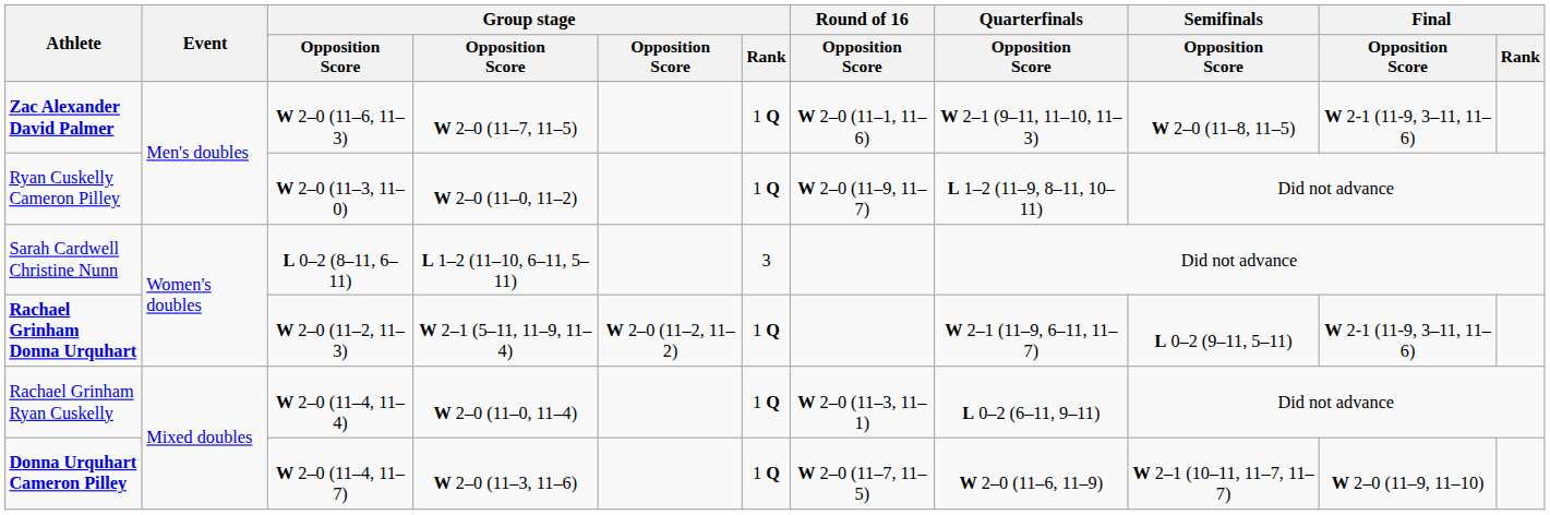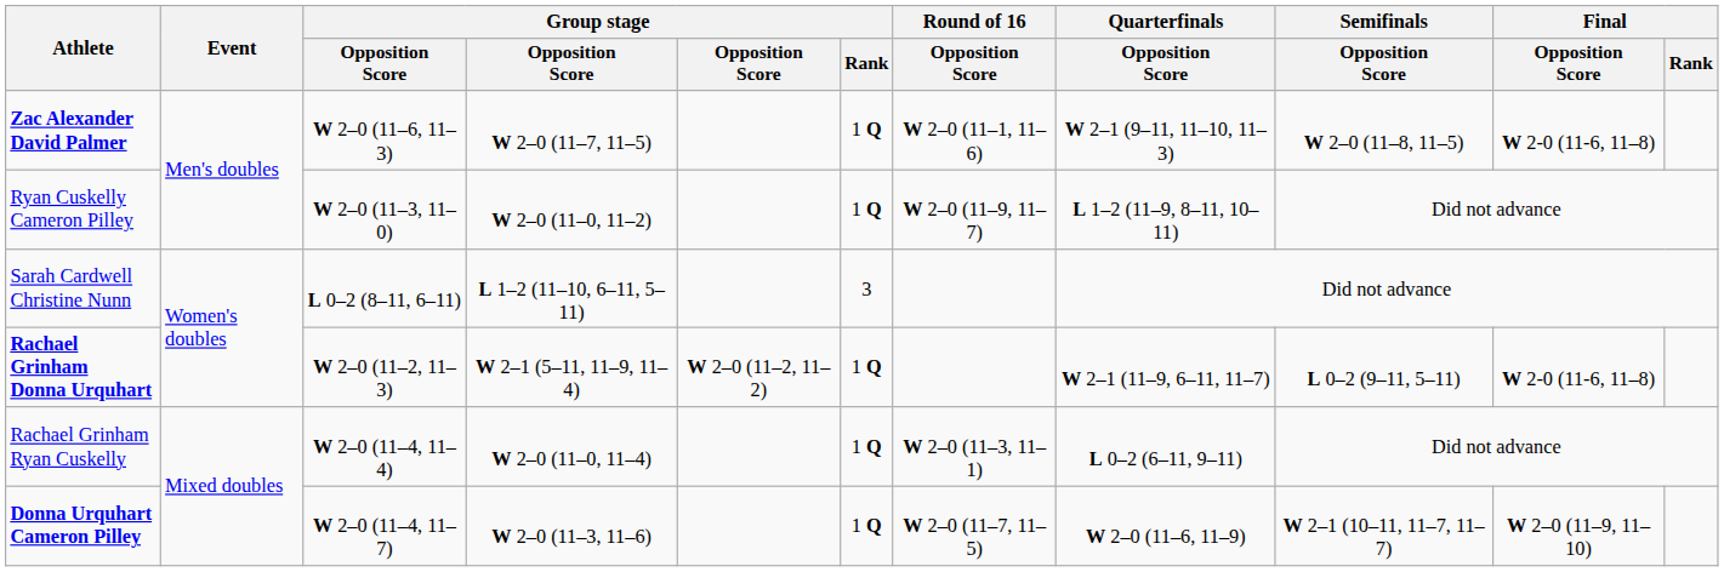 <table class=wikitable style=font-size:90%;text-align:center>
 <tr>
 <th rowspan=2>Athlete</th>
 <th rowspan=2>Event</th>
 <th colspan=4>Group stage</th>
 <th>Round of 16</th>
 <th>Quarterfinals</th>
 <th>Semifinals</th>
 <th colspan=2>Final</th>
 </tr>
 <tr style=font-size:95%>
 <th>Opposition<br>Score</th>
 <th>Opposition<br>Score</th>
 <th>Opposition<br>Score</th>
 <th>Rank</th>
 <th>Opposition<br>Score</th>
 <th>Opposition<br>Score</th>
 <th>Opposition<br>Score</th>
 <th>Opposition<br>Score</th>
 <th>Rank</th>
 </tr>
 <tr>
 <td align=left><strong><a href='#'>Zac Alexander</a><br><a href='#'>David Palmer</a></strong></td>
 <td align=left rowspan=2><a href='#'>Men's doubles</a></td>
 <td><br> <strong>W</strong> 2–0 (11–6, 11–3)</td>
 <td><br><strong>W</strong> 2–0 (11–7, 11–5)</td>
 <td></td>
 <td>1 <strong>Q</strong></td>
 <td><br><strong>W</strong> 2–0 (11–1, 11–6)</td>
 <td><br><strong>W</strong> 2–1 (9–11, 11–10, 11–3)</td>
 <td><br><strong>W</strong> 2–0 (11–8, 11–5)</td>
-<td><br><strong>W</strong> 2-1 (11-9, 3–11, 11–6)</td>
+<td><br><strong>W</strong> 2-0 (11-6, 11–8)</td>
 <td></td>
 </tr>
 <tr>
 <td align=left><a href='#'>Ryan Cuskelly</a><br><a href='#'>Cameron Pilley</a></td>
 <td><br><strong>W</strong> 2–0 (11–3, 11–0)</td>
 <td><br><strong>W</strong> 2–0 (11–0, 11–2)</td>
 <td></td>
 <td>1 <strong>Q</strong></td>
 <td><br><strong>W</strong> 2–0 (11–9, 11–7)</td>
 <td><br><strong>L</strong> 1–2 (11–9, 8–11, 10–11)</td>
 <td colspan=5>Did not advance</td>
 </tr>
 <tr>
 <td align=left><a href='#'>Sarah Cardwell</a><br><a href='#'>Christine Nunn</a></td>
 <td align=left rowspan=2><a href='#'>Women's doubles</a></td>
 <td><br><strong>L</strong> 0–2 (8–11, 6–11)</td>
 <td><br><strong>L</strong> 1–2 (11–10, 6–11, 5–11)</td>
 <td></td>
 <td>3</td>
 <td></td>
 <td colspan=4>Did not advance</td>
 </tr>
 <tr>
 <td align=left><strong><a href='#'>Rachael Grinham</a></strong><br><strong><a href='#'>Donna Urquhart</a></strong></td>
 <td><br><strong>W</strong> 2–0 (11–2, 11–3)</td>
 <td><br><strong>W</strong> 2–1 (5–11, 11–9, 11–4)</td>
 <td><br><strong>W</strong> 2–0 (11–2, 11–2)</td>
 <td>1 <strong>Q</strong></td>
 <td></td>
 <td><br><strong>W</strong> 2–1 (11–9, 6–11, 11–7)</td>
 <td><br><strong>L</strong> 0–2 (9–11, 5–11)</td>
-<td><br><strong>W</strong> 2-1 (11-9, 3–11, 11–6)</td>
+<td><br><strong>W</strong> 2-0 (11-6, 11–8)</td>
 <td></td>
 </tr>
 <tr>
 <td align=left><a href='#'>Rachael Grinham</a><br><a href='#'>Ryan Cuskelly</a></td>
 <td align=left rowspan=2><a href='#'>Mixed doubles</a></td>
 <td><br><strong>W</strong> 2–0 (11–4, 11–4)</td>
 <td><br><strong>W</strong> 2–0 (11–0, 11–4)</td>
 <td></td>
 <td>1 <strong>Q</strong></td>
 <td><br><strong>W</strong> 2–0 (11–3, 11–1)</td>
 <td><br><strong>L</strong> 0–2 (6–11, 9–11)</td>
 <td colspan=3>Did not advance</td>
 </tr>
 <tr>
 <td align=left><strong><a href='#'>Donna Urquhart</a></strong><br><strong><a href='#'>Cameron Pilley</a></strong></td>
 <td><br><strong>W</strong> 2–0 (11–4, 11–7)</td>
 <td><br><strong>W</strong> 2–0 (11–3, 11–6)</td>
 <td></td>
 <td>1 <strong>Q</strong></td>
 <td><br><strong>W</strong> 2–0 (11–7, 11–5)</td>
 <td><br><strong>W</strong> 2–0 (11–6, 11–9)</td>
 <td><br><strong>W</strong> 2–1 (10–11, 11–7, 11–7)</td>
 <td><br><strong>W</strong> 2–0 (11–9, 11–10)</td>
 <td></td>
 </tr>
 </table>
